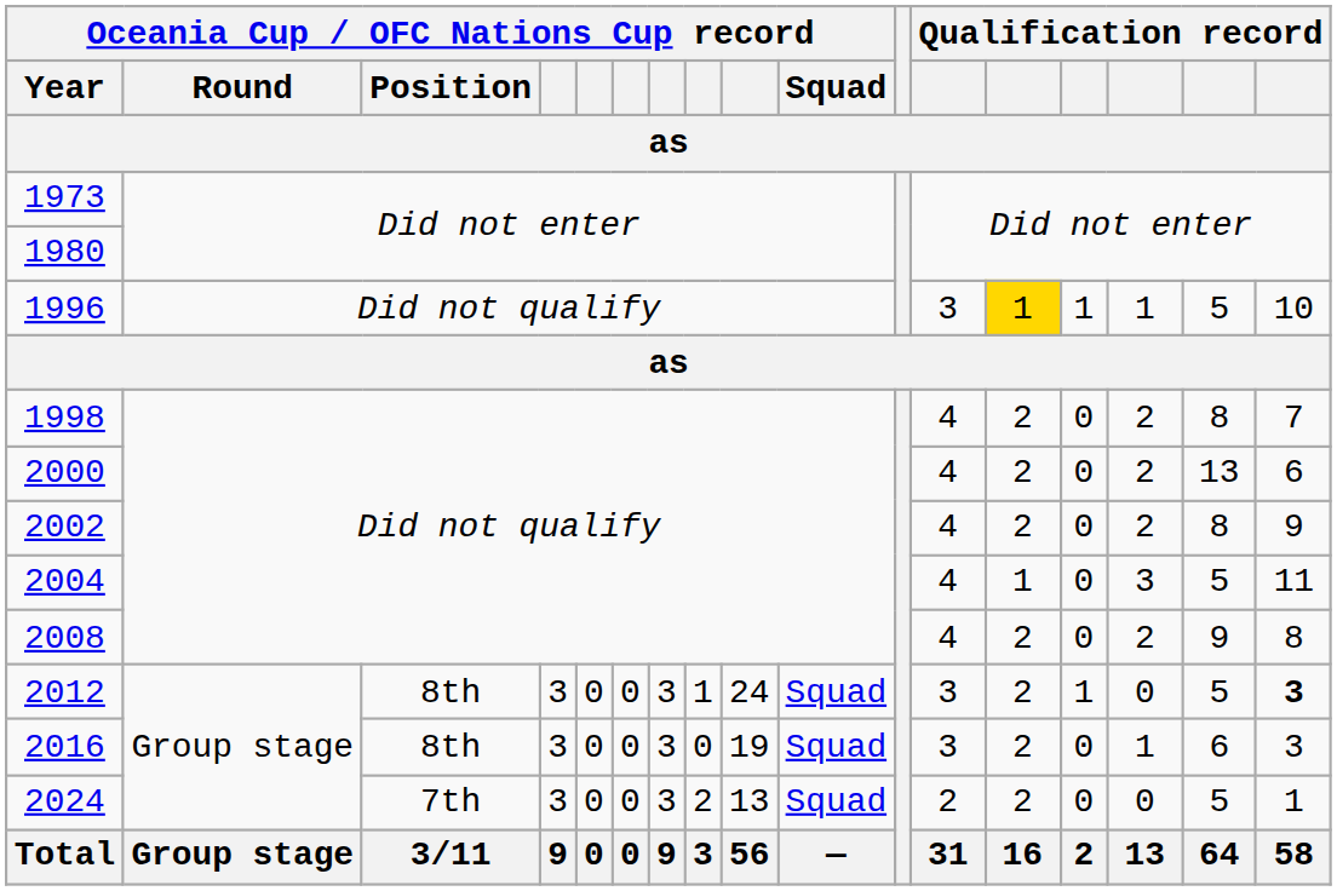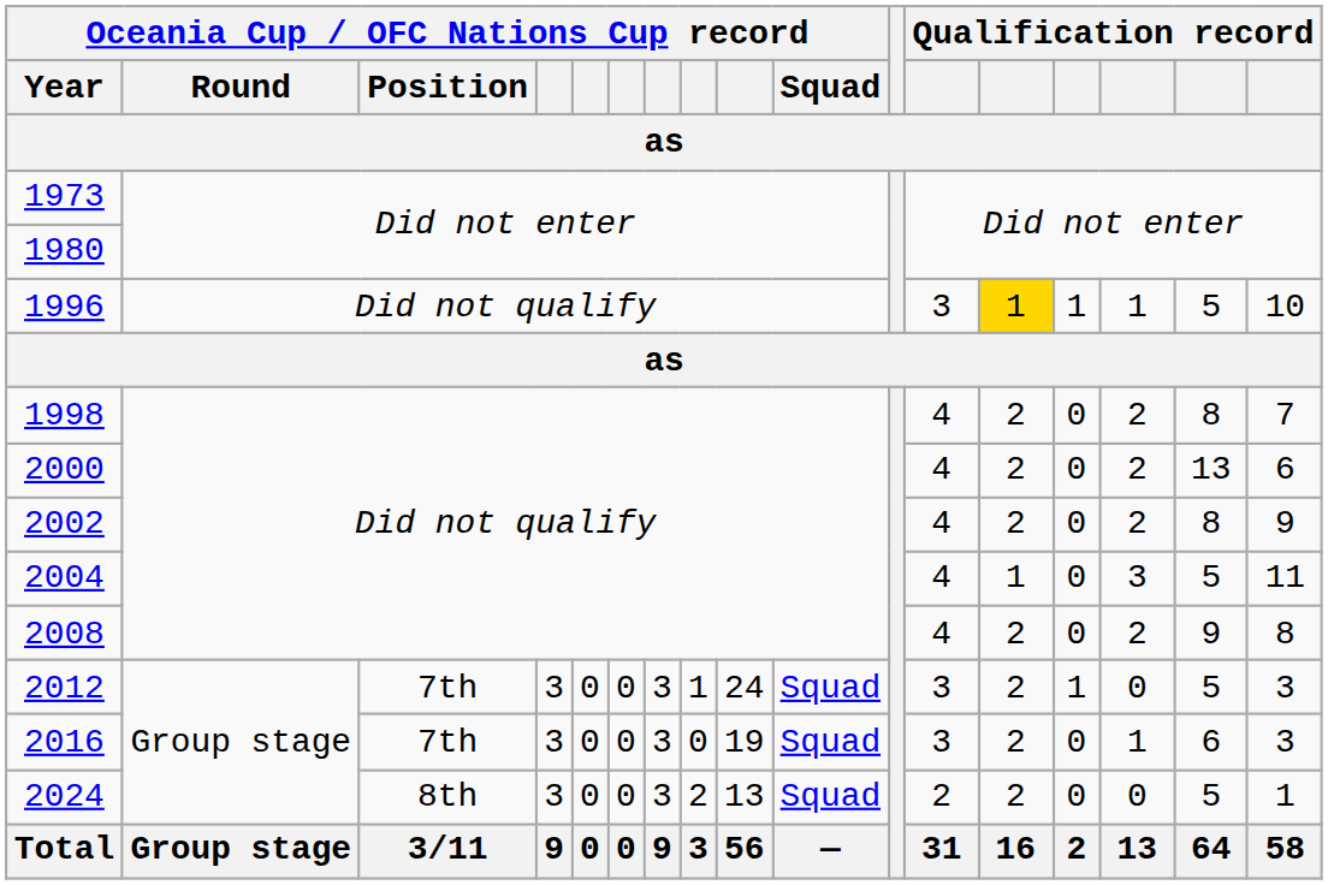 <table class="wikitable" style="text-align: center;">
 <tr>
 <th colspan="10"><a href='#'>Oceania Cup / OFC Nations Cup</a> record</th>
 <th rowspan="2"></th>
 <th colspan="6">Qualification record</th>
 </tr>
 <tr>
 <th>Year</th>
 <th>Round</th>
 <th>Position</th>
 <th></th>
 <th></th>
 <th></th>
 <th></th>
 <th></th>
 <th></th>
 <th>Squad</th>
 <th></th>
 <th></th>
 <th></th>
 <th></th>
 <th></th>
 <th></th>
 </tr>
 <tr>
 <th colspan=17>as </th>
 </tr>
 <tr>
 <td> <a href='#'>1973</a></td>
 <td colspan=9 rowspan=2><em>Did not enter</em></td>
 <th rowspan=3></th>
 <td colspan=6 rowspan=2><em>Did not enter</em></td>
 </tr>
 <tr>
 <td> <a href='#'>1980</a></td>
 </tr>
 <tr>
 <td> <a href='#'>1996</a></td>
 <td colspan=9><em>Did not qualify</em></td>
 <td>3</td>
 <td style="background: gold;">1</td>
 <td>1</td>
 <td>1</td>
 <td>5</td>
 <td>10</td>
 </tr>
 <tr>
 <th colspan=17>as </th>
 </tr>
 <tr>
 <td> <a href='#'>1998</a></td>
 <td colspan=9 rowspan=5><em>Did not qualify</em></td>
 <th rowspan=10></th>
 <td>4</td>
 <td>2</td>
 <td>0</td>
 <td>2</td>
 <td>8</td>
 <td>7</td>
 </tr>
 <tr>
 <td> <a href='#'>2000</a></td>
 <td>4</td>
 <td>2</td>
 <td>0</td>
 <td>2</td>
 <td>13</td>
 <td>6</td>
 </tr>
 <tr>
 <td> <a href='#'>2002</a></td>
 <td>4</td>
 <td>2</td>
 <td>0</td>
 <td>2</td>
 <td>8</td>
 <td>9</td>
 </tr>
 <tr>
 <td> <a href='#'>2004</a></td>
 <td>4</td>
 <td>1</td>
 <td>0</td>
 <td>3</td>
 <td>5</td>
 <td>11</td>
 </tr>
 <tr>
 <td> <a href='#'>2008</a></td>
 <td>4</td>
 <td>2</td>
 <td>0</td>
 <td>2</td>
 <td>9</td>
 <td>8</td>
 </tr>
 <tr>
 <td> <a href='#'>2012</a></td>
 <td rowspan="3">Group stage</td>
-<td>8th</td>
+<td>7th</td>
 <td>3</td>
 <td>0</td>
 <td>0</td>
 <td>3</td>
 <td>1</td>
 <td>24</td>
 <td><a href='#'>Squad</a></td>
 <td>3</td>
 <td>2</td>
 <td>1</td>
 <td>0</td>
 <td>5</td>
-<td><strong>3</strong></td>
+<td>3</td>
 </tr>
 <tr>
 <td> <a href='#'>2016</a></td>
-<td>8th</td>
+<td>7th</td>
 <td>3</td>
 <td>0</td>
 <td>0</td>
 <td>3</td>
 <td>0</td>
 <td>19</td>
 <td><a href='#'>Squad</a></td>
 <td>3</td>
 <td>2</td>
 <td>0</td>
 <td>1</td>
 <td>6</td>
 <td>3</td>
 </tr>
 <tr>
 <td>  <a href='#'>2024</a></td>
-<td>7th</td>
+<td>8th</td>
 <td>3</td>
 <td>0</td>
 <td>0</td>
 <td>3</td>
 <td>2</td>
 <td>13</td>
 <td><a href='#'>Squad</a></td>
 <td>2</td>
 <td>2</td>
 <td>0</td>
 <td>0</td>
 <td>5</td>
 <td>1</td>
 </tr>
 <tr>
 <th><strong>Total</strong></th>
 <th><strong>Group stage</strong></th>
 <th><strong>3/11</strong></th>
 <th><strong>9</strong></th>
 <th><strong>0</strong></th>
 <th><strong>0</strong></th>
 <th><strong>9</strong></th>
 <th><strong>3</strong></th>
 <th><strong>56</strong></th>
 <th>—</th>
 <th>31</th>
 <th>16</th>
 <th>2</th>
 <th>13</th>
 <th>64</th>
 <th>58</th>
 </tr>
 </table>
